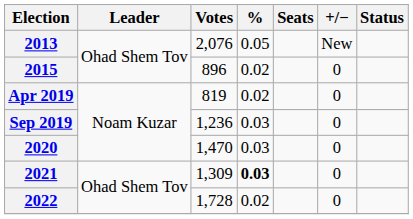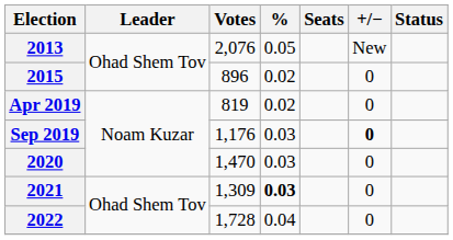 <table class=wikitable style=text-align:center>
 <tr>
 <th>Election</th>
 <th>Leader</th>
 <th>Votes</th>
 <th>%</th>
 <th>Seats</th>
 <th>+/−</th>
 <th>Status</th>
 </tr>
 <tr>
 <th><a href='#'>2013</a></th>
 <td rowspan=2>Ohad Shem Tov</td>
 <td>2,076</td>
 <td>0.05</td>
 <td></td>
 <td>New</td>
 <td></td>
 </tr>
 <tr>
 <th><a href='#'>2015</a></th>
 <td>896</td>
 <td>0.02</td>
 <td></td>
 <td> 0</td>
 <td></td>
 </tr>
 <tr>
 <th><a href='#'>Apr 2019</a></th>
 <td rowspan=3>Noam Kuzar</td>
 <td>819</td>
 <td>0.02</td>
 <td></td>
 <td> 0</td>
 <td></td>
 </tr>
 <tr>
 <th><a href='#'>Sep 2019</a></th>
-<td>1,236</td>
+<td>1,176</td>
 <td>0.03</td>
 <td></td>
-<td> 0</td>
+<td><strong> 0</strong></td>
 <td></td>
 </tr>
 <tr>
 <th><a href='#'>2020</a></th>
 <td>1,470</td>
 <td>0.03</td>
 <td></td>
 <td> 0</td>
 <td></td>
 </tr>
 <tr>
 <th><a href='#'>2021</a></th>
 <td rowspan=2>Ohad Shem Tov</td>
 <td>1,309</td>
 <td><strong>0.03</strong></td>
 <td></td>
 <td> 0</td>
 <td></td>
 </tr>
 <tr>
 <th><a href='#'>2022</a></th>
 <td>1,728</td>
-<td>0.02</td>
+<td>0.04</td>
 <td></td>
 <td> 0</td>
 <td></td>
 </tr>
 <tr>
 </tr>
 </table>
